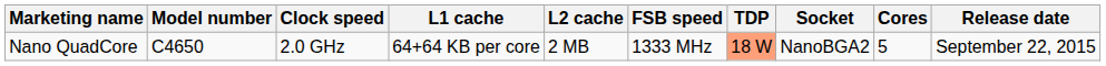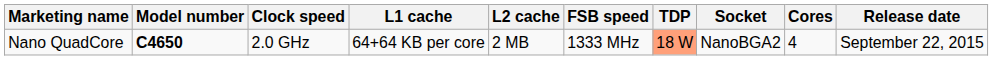 <table class="wikitable">
 <tr>
 <th>Marketing name</th>
 <th>Model number</th>
 <th>Clock speed</th>
 <th>L1 cache</th>
 <th>L2 cache</th>
 <th>FSB speed</th>
 <th>TDP</th>
 <th>Socket</th>
 <th>Cores</th>
 <th>Release date</th>
 </tr>
 <tr>
 <td>Nano QuadCore</td>
-<td>C4650</td>
+<td><strong>C4650</strong></td>
 <td>2.0 GHz</td>
 <td>64+64 KB per core</td>
 <td>2 MB</td>
 <td>1333 MHz</td>
 <td style="background: lightsalmon;">18 W</td>
 <td>NanoBGA2</td>
-<td>5</td>
+<td>4</td>
 <td>September 22, 2015</td>
 </tr>
 </table>
